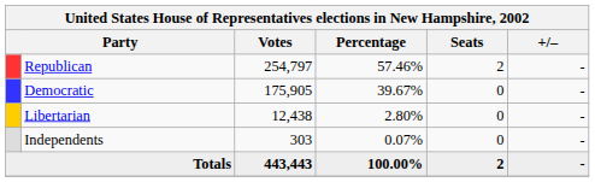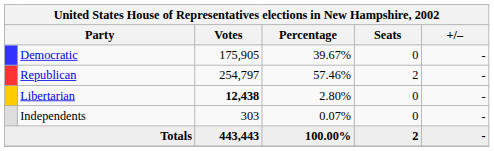 <table class="wikitable" style="font-size: 95%;">
 <tr>
 <th colspan="6">United States House of Representatives elections in New Hampshire, 2002</th>
 </tr>
 <tr>
 <th colspan=2 style="width: 15em">Party</th>
 <th style="width: 5em">Votes</th>
 <th style="width: 7em">Percentage</th>
 <th style="width: 5em">Seats</th>
 <th style="width: 5em">+/–</th>
 </tr>
 <tr>
+<th style="background-color:#3333FF; width: 3px"></th>
+<td style="width: 130px"><a href='#'>Democratic</a></td>
+<td align="right">175,905</td>
+<td align="right">39.67%</td>
+<td align="right">0</td>
+<td align="right">-</td>
+</tr>
+<tr>
 <th style="background-color:#FF3333; width: 3px"></th>
 <td style="width: 130px"><a href='#'>Republican</a></td>
 <td align="right">254,797</td>
 <td align="right">57.46%</td>
 <td align="right">2</td>
 <td align="right">-</td>
 </tr>
 <tr>
-<th style="background-color:#3333FF; width: 3px"></th>
-<td style="width: 130px"><a href='#'>Democratic</a></td>
-<td align="right">175,905</td>
-<td align="right">39.67%</td>
-<td align="right">0</td>
-<td align="right">-</td>
-</tr>
-<tr>
 <th style="background-color:#FFCC00; width: 3px"></th>
 <td style="width: 130px"><a href='#'>Libertarian</a></td>
-<td align="right">12,438</td>
+<td align="right"><strong>12,438</strong></td>
 <td align="right">2.80%</td>
 <td align="right">0</td>
 <td align="right">-</td>
 </tr>
 <tr>
 <th style="background-color:#DDDDDD; width: 3px"></th>
 <td style="width: 130px">Independents</td>
 <td align="right">303</td>
 <td align="right">0.07%</td>
 <td align="right">0</td>
 <td align="right">-</td>
 </tr>
 <tr bgcolor="#EEEEEE">
 <td colspan="2" align="right"><strong>Totals</strong></td>
 <td align="right"><strong>443,443</strong></td>
 <td align="right"><strong>100.00%</strong></td>
 <td align="right"><strong>2</strong></td>
 <td align="right"><strong>-</strong></td>
 </tr>
 <tr bgcolor="#EEEEEE">
 </tr>
 </table>
